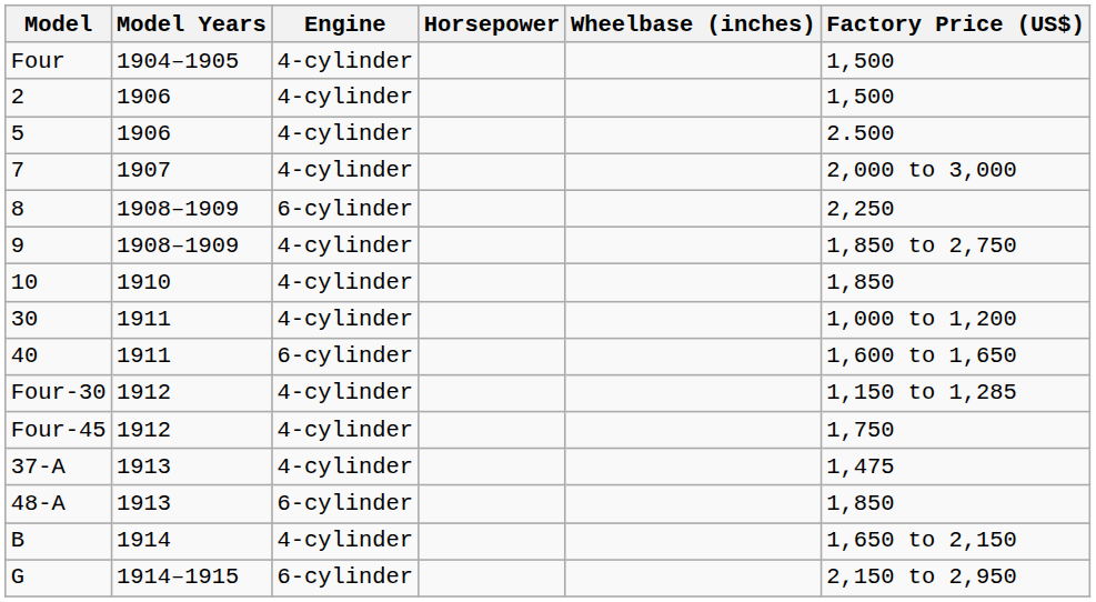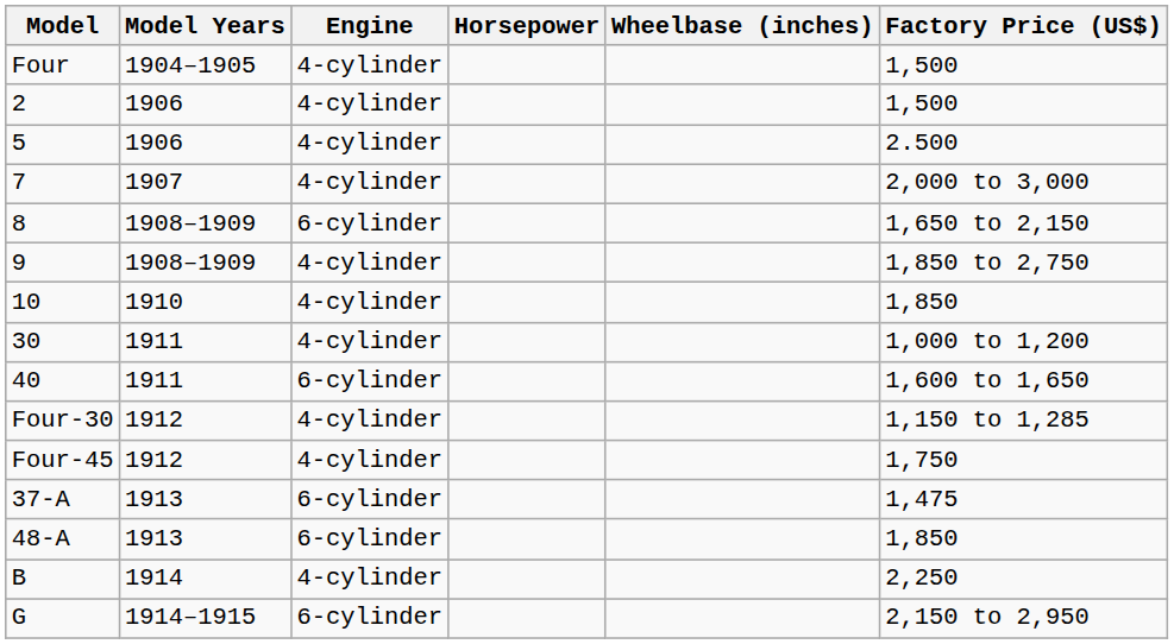 <table class="wikitable">
 <tr>
 <th>Model</th>
 <th>Model Years</th>
 <th>Engine</th>
 <th>Horsepower</th>
 <th>Wheelbase (inches)</th>
 <th>Factory Price (US$)</th>
 </tr>
 <tr>
 <td>Four</td>
 <td>1904–1905</td>
 <td>4-cylinder</td>
 <td></td>
 <td></td>
 <td>1,500</td>
 </tr>
 <tr>
 <td>2</td>
 <td>1906</td>
 <td>4-cylinder</td>
 <td></td>
 <td></td>
 <td>1,500</td>
 </tr>
 <tr>
 <td>5</td>
 <td>1906</td>
 <td>4-cylinder</td>
 <td></td>
 <td></td>
 <td>2.500</td>
 </tr>
 <tr>
 <td>7</td>
 <td>1907</td>
 <td>4-cylinder</td>
 <td></td>
 <td></td>
 <td>2,000 to 3,000</td>
 </tr>
 <tr>
 <td>8</td>
 <td>1908–1909</td>
 <td>6-cylinder</td>
 <td></td>
 <td></td>
-<td>2,250</td>
+<td>1,650 to 2,150</td>
 </tr>
 <tr>
 <td>9</td>
 <td>1908–1909</td>
 <td>4-cylinder</td>
 <td></td>
 <td></td>
 <td>1,850 to 2,750</td>
 </tr>
 <tr>
 <td>10</td>
 <td>1910</td>
 <td>4-cylinder</td>
 <td></td>
 <td></td>
 <td>1,850</td>
 </tr>
 <tr>
 <td>30</td>
 <td>1911</td>
 <td>4-cylinder</td>
 <td></td>
 <td></td>
 <td>1,000 to 1,200</td>
 </tr>
 <tr>
 <td>40</td>
 <td>1911</td>
 <td>6-cylinder</td>
 <td></td>
 <td></td>
 <td>1,600 to 1,650</td>
 </tr>
 <tr>
 <td>Four-30</td>
 <td>1912</td>
 <td>4-cylinder</td>
 <td></td>
 <td></td>
 <td>1,150 to 1,285</td>
 </tr>
 <tr>
 <td>Four-45</td>
 <td>1912</td>
 <td>4-cylinder</td>
 <td></td>
 <td></td>
 <td>1,750</td>
 </tr>
 <tr>
 <td>37-A</td>
 <td>1913</td>
-<td>4-cylinder</td>
+<td>6-cylinder</td>
 <td></td>
 <td></td>
 <td>1,475</td>
 </tr>
 <tr>
 <td>48-A</td>
 <td>1913</td>
 <td>6-cylinder</td>
 <td></td>
 <td></td>
 <td>1,850</td>
 </tr>
 <tr>
 <td>B</td>
 <td>1914</td>
 <td>4-cylinder</td>
 <td></td>
 <td></td>
-<td>1,650 to 2,150</td>
+<td>2,250</td>
 </tr>
 <tr>
 <td>G</td>
 <td>1914–1915</td>
 <td>6-cylinder</td>
 <td></td>
 <td></td>
 <td>2,150 to 2,950</td>
 </tr>
 </table>
